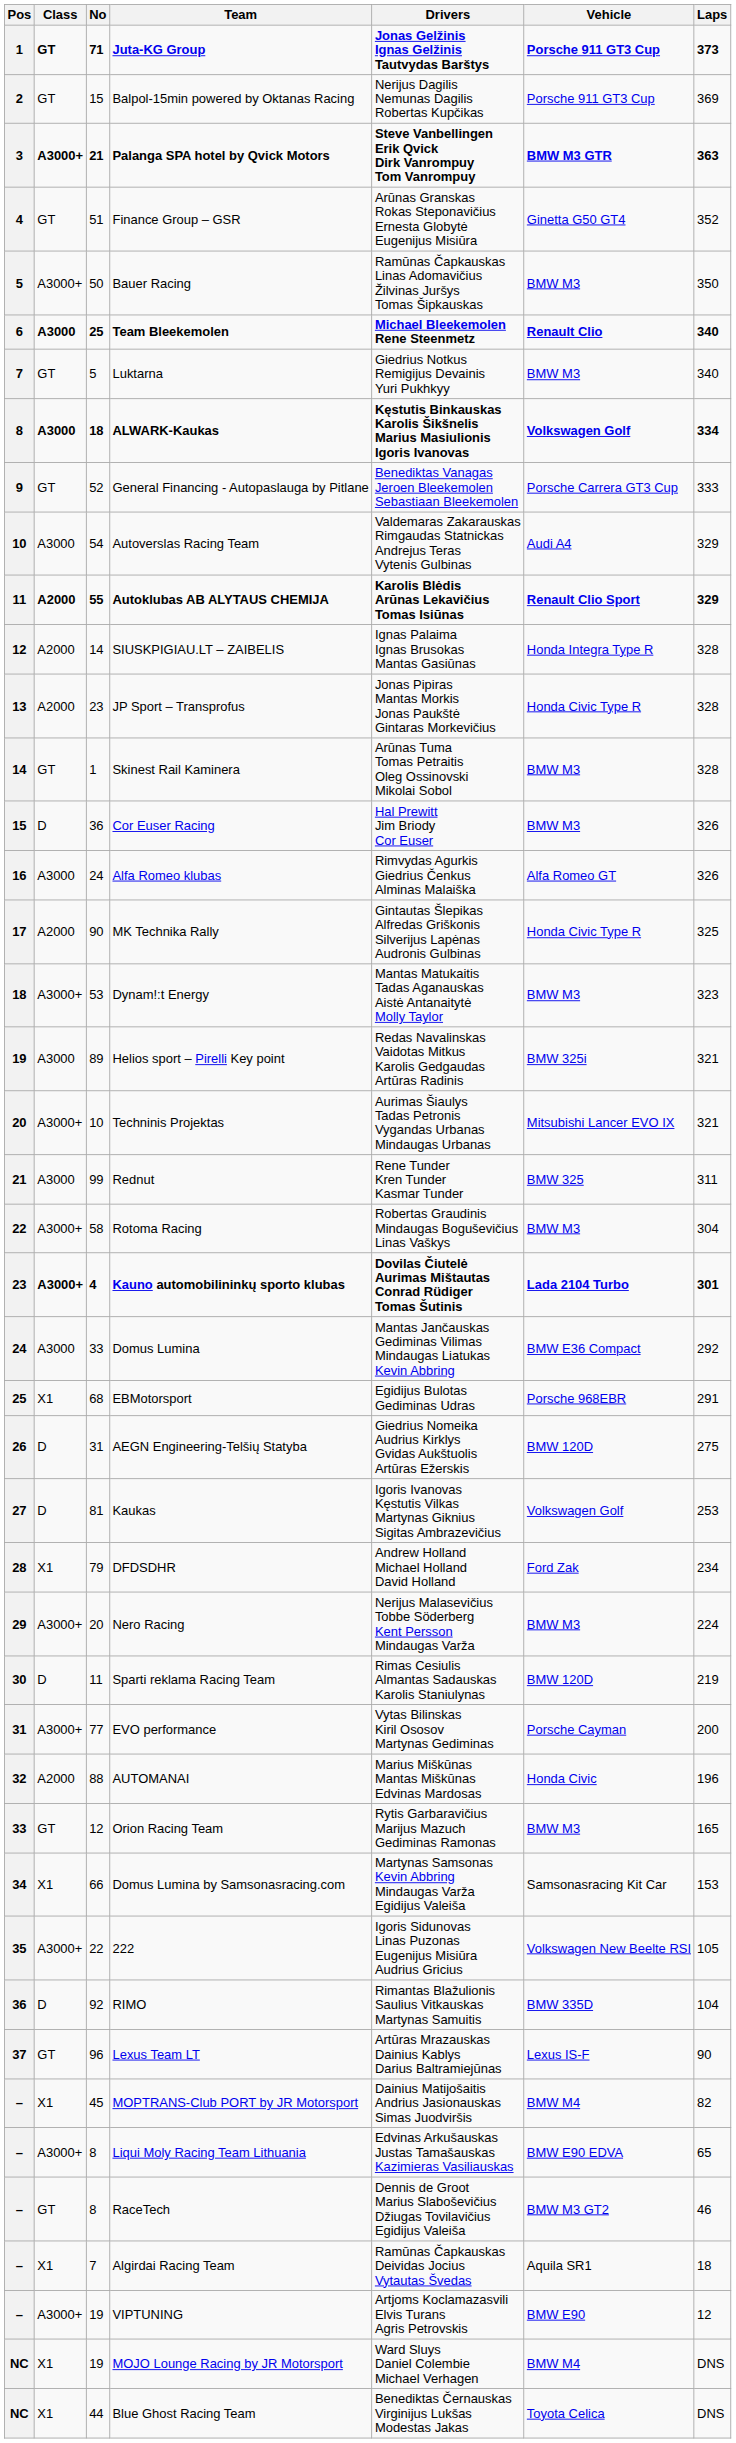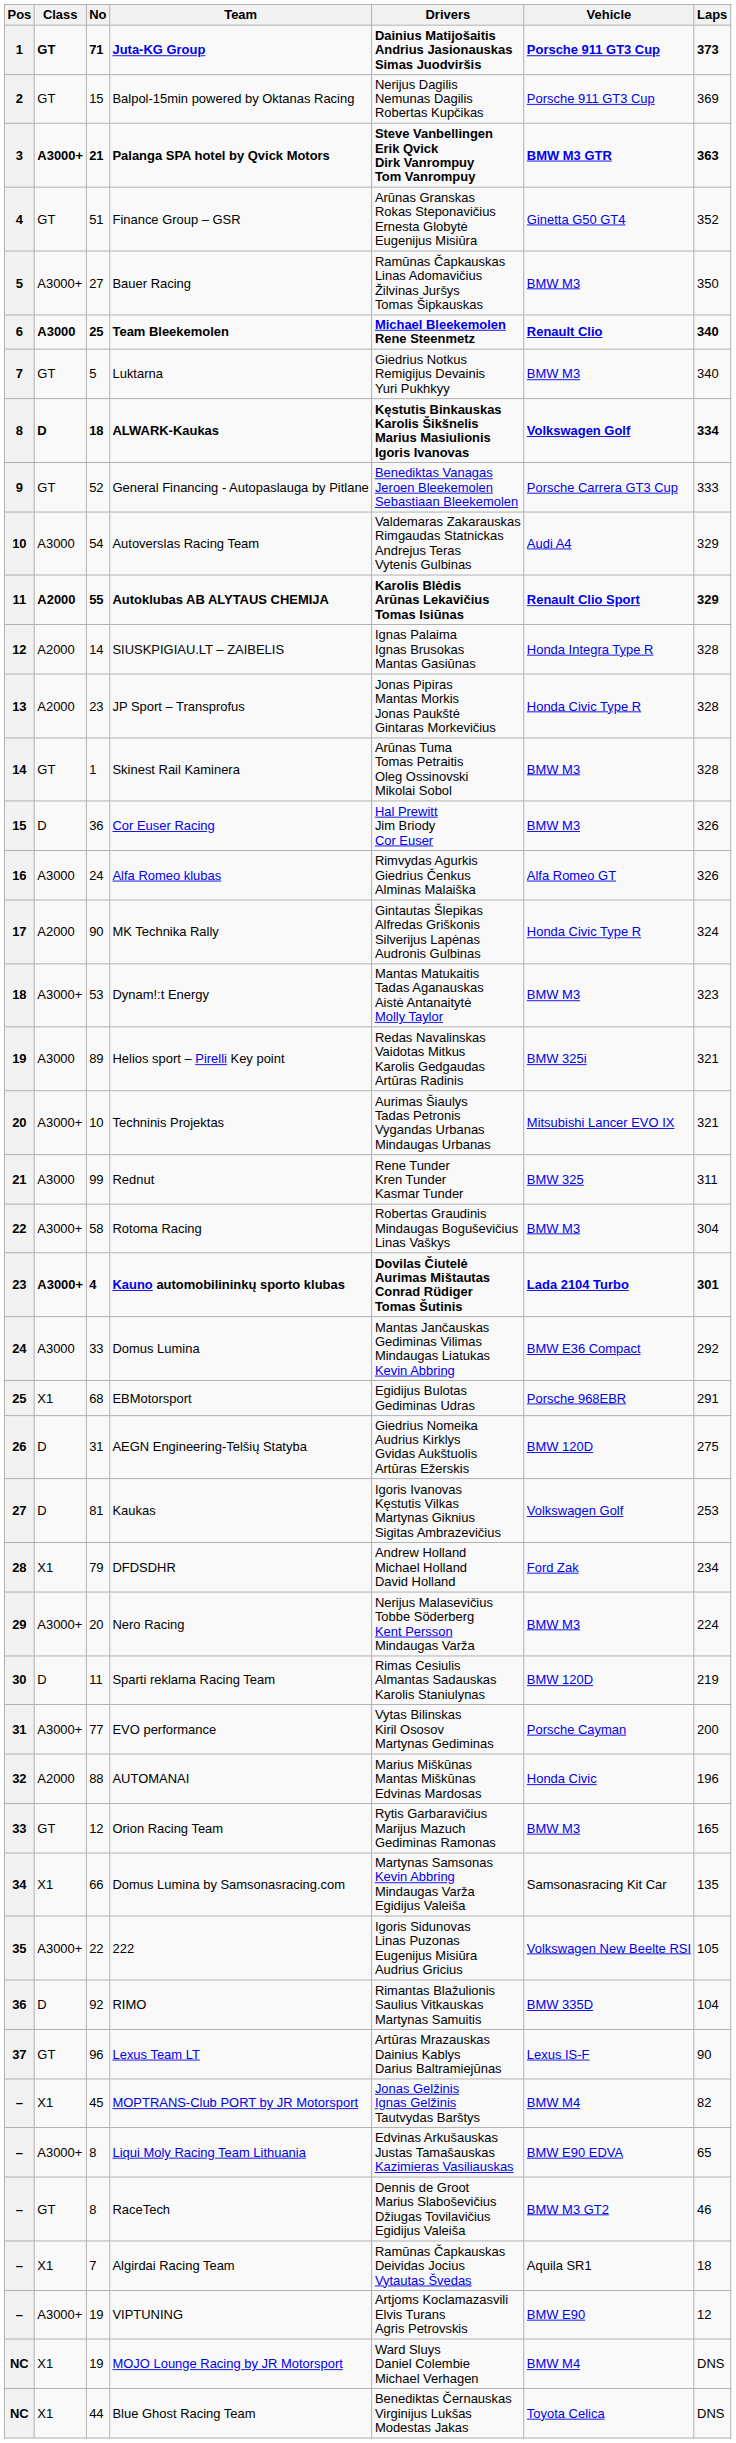 <table class="wikitable sortable" style="font-size: 90%">
 <tr>
 <th>Pos</th>
 <th>Class</th>
 <th>No</th>
 <th>Team</th>
 <th scope="col" class="unsortable">Drivers</th>
 <th>Vehicle</th>
 <th>Laps</th>
 </tr>
 <tr style="font-weight:bold">
 <th data-sort-value="P001">1</th>
 <td data-sort-value="SP9 GT3 P001">GT</td>
 <td>71</td>
 <td><a href='#'>Juta-KG Group</a></td>
-<td> <a href='#'>Jonas Gelžinis</a><br> <a href='#'>Ignas Gelžinis</a><br> Tautvydas Barštys</td>
+<td> Dainius Matijošaitis<br> Andrius Jasionauskas<br> Simas Juodviršis</td>
 <td><a href='#'>Porsche 911 GT3 Cup</a></td>
 <td>373</td>
 </tr>
 <tr>
 <th data-sort-value="P002">2</th>
 <td data-sort-value="SP9 GT3 P002">GT</td>
 <td>15</td>
 <td>Balpol-15min powered by Oktanas Racing</td>
 <td> Nerijus Dagilis<br> Nemunas Dagilis<br> Robertas Kupčikas</td>
 <td><a href='#'>Porsche 911 GT3 Cup</a></td>
 <td>369</td>
 </tr>
 <tr style="font-weight:bold">
 <th data-sort-value="P002">3</th>
 <td data-sort-value="SP9 GT3 P002">A3000+</td>
 <td>21</td>
 <td>Palanga SPA hotel by Qvick Motors</td>
 <td> Steve Vanbellingen<br> Erik Qvick<br> Dirk Vanrompuy<br> Tom Vanrompuy</td>
 <td><a href='#'>BMW M3 GTR</a></td>
 <td>363</td>
 </tr>
 <tr>
 <th data-sort-value="P002">4</th>
 <td data-sort-value="SP9 GT3 P002">GT</td>
 <td>51</td>
 <td>Finance Group – GSR</td>
 <td> Arūnas Granskas<br> Rokas Steponavičius<br> Ernesta Globytė<br> Eugenijus Misiūra</td>
 <td><a href='#'>Ginetta G50 GT4</a></td>
 <td>352</td>
 </tr>
 <tr>
 <th data-sort-value="P002">5</th>
 <td data-sort-value="SP9 GT3 P002">A3000+</td>
-<td>50</td>
+<td>27</td>
 <td>Bauer Racing</td>
 <td> Ramūnas Čapkauskas <br> Linas Adomavičius<br> Žilvinas Juršys <br> Tomas Šipkauskas</td>
 <td><a href='#'>BMW M3</a></td>
 <td>350</td>
 </tr>
 <tr style="font-weight:bold">
 <th data-sort-value="P002">6</th>
 <td data-sort-value="SP9 GT3 P002">A3000</td>
 <td>25</td>
 <td>Team Bleekemolen</td>
 <td> <a href='#'>Michael Bleekemolen</a> <br> Rene Steenmetz</td>
 <td><a href='#'>Renault Clio</a></td>
 <td>340</td>
 </tr>
 <tr>
 <th data-sort-value="P002">7</th>
 <td data-sort-value="SP9 GT3 P002">GT</td>
 <td>5</td>
 <td>Luktarna</td>
 <td> Giedrius Notkus <br> Remigijus Devainis<br> Yuri Pukhkyy</td>
 <td><a href='#'>BMW M3</a></td>
 <td>340</td>
 </tr>
 <tr style="font-weight:bold">
 <th data-sort-value="P002">8</th>
-<td data-sort-value="SP9 GT3 P002">A3000</td>
+<td data-sort-value="SP9 GT3 P002">D</td>
 <td>18</td>
 <td>ALWARK-Kaukas</td>
 <td> Kęstutis Binkauskas <br> Karolis Šikšnelis<br> Marius Masiulionis<br> Igoris Ivanovas</td>
 <td><a href='#'>Volkswagen Golf</a></td>
 <td>334</td>
 </tr>
 <tr>
 <th data-sort-value="P002">9</th>
 <td data-sort-value="SP9 GT3 P002">GT</td>
 <td>52</td>
 <td>General Financing - Autopaslauga by Pitlane</td>
 <td> <a href='#'>Benediktas Vanagas</a> <br> <a href='#'>Jeroen Bleekemolen</a><br> <a href='#'>Sebastiaan Bleekemolen</a></td>
 <td><a href='#'>Porsche Carrera GT3 Cup</a></td>
 <td>333</td>
 </tr>
 <tr>
 <th data-sort-value="P002">10</th>
 <td data-sort-value="SP9 GT3 P002">A3000</td>
 <td>54</td>
 <td>Autoverslas Racing Team</td>
 <td> Valdemaras Zakarauskas <br> Rimgaudas Statnickas<br> Andrejus Teras<br> Vytenis Gulbinas</td>
 <td><a href='#'>Audi A4</a></td>
 <td>329</td>
 </tr>
 <tr style="font-weight:bold">
 <th data-sort-value="P002">11</th>
 <td data-sort-value="SP9 GT3 P002">A2000</td>
 <td>55</td>
 <td>Autoklubas AB ALYTAUS CHEMIJA</td>
 <td> Karolis Blėdis <br> Arūnas Lekavičius<br> Tomas Isiūnas</td>
 <td><a href='#'>Renault Clio Sport</a></td>
 <td>329</td>
 </tr>
 <tr>
 <th data-sort-value="P002">12</th>
 <td data-sort-value="SP9 GT3 P002">A2000</td>
 <td>14</td>
 <td>SIUSKPIGIAU.LT – ZAIBELIS</td>
 <td> Ignas Palaima <br> Ignas Brusokas<br> Mantas Gasiūnas</td>
 <td><a href='#'>Honda Integra Type R</a></td>
 <td>328</td>
 </tr>
 <tr>
 <th data-sort-value="P002">13</th>
 <td data-sort-value="SP9 GT3 P002">A2000</td>
 <td>23</td>
 <td>JP Sport – Transprofus</td>
 <td> Jonas Pipiras <br> Mantas Morkis<br> Jonas Paukštė<br> Gintaras Morkevičius</td>
 <td><a href='#'>Honda Civic Type R</a></td>
 <td>328</td>
 </tr>
 <tr>
 <th data-sort-value="P002">14</th>
 <td data-sort-value="SP9 GT3 P002">GT</td>
 <td>1</td>
 <td>Skinest Rail Kaminera</td>
 <td> Arūnas Tuma <br> Tomas Petraitis<br> Oleg Ossinovski<br> Mikolai Sobol</td>
 <td><a href='#'>BMW M3</a></td>
 <td>328</td>
 </tr>
 <tr>
 <th data-sort-value="P002">15</th>
 <td data-sort-value="SP9 GT3 P002">D</td>
 <td>36</td>
 <td><a href='#'>Cor Euser Racing</a></td>
 <td> <a href='#'>Hal Prewitt</a><br> Jim Briody<br> <a href='#'>Cor Euser</a></td>
 <td><a href='#'>BMW M3</a></td>
 <td>326</td>
 </tr>
 <tr>
 <th data-sort-value="P002">16</th>
 <td data-sort-value="SP9 GT3 P002">A3000</td>
 <td>24</td>
 <td><a href='#'>Alfa Romeo klubas</a></td>
 <td> Rimvydas Agurkis<br> Giedrius Čenkus<br> Alminas Malaiška</td>
 <td><a href='#'>Alfa Romeo GT</a></td>
 <td>326</td>
 </tr>
 <tr>
 <th data-sort-value="P002">17</th>
 <td data-sort-value="SP9 GT3 P002">A2000</td>
 <td>90</td>
 <td>MK Technika Rally</td>
 <td> Gintautas Šlepikas<br> Alfredas Griškonis<br> Silverijus Lapėnas<br> Audronis Gulbinas</td>
 <td><a href='#'>Honda Civic Type R</a></td>
-<td>325</td>
+<td>324</td>
 </tr>
 <tr>
 <th data-sort-value="P002">18</th>
 <td data-sort-value="SP9 GT3 P002">A3000+</td>
 <td>53</td>
 <td>Dynam!:t Energy</td>
 <td> Mantas Matukaitis<br> Tadas Aganauskas<br> Aistė Antanaitytė<br> <a href='#'>Molly Taylor</a></td>
 <td><a href='#'>BMW M3</a></td>
 <td>323</td>
 </tr>
 <tr>
 <th data-sort-value="P002">19</th>
 <td data-sort-value="SP9 GT3 P002">A3000</td>
 <td>89</td>
 <td>Helios sport – <a href='#'>Pirelli</a> Key point</td>
 <td> Redas Navalinskas<br> Vaidotas Mitkus<br> Karolis Gedgaudas<br> Artūras Radinis</td>
 <td><a href='#'>BMW 325i</a></td>
 <td>321</td>
 </tr>
 <tr>
 <th data-sort-value="P002">20</th>
 <td data-sort-value="SP9 GT3 P002">A3000+</td>
 <td>10</td>
 <td>Techninis Projektas</td>
 <td> Aurimas Šiaulys<br> Tadas Petronis<br> Vygandas Urbanas<br> Mindaugas Urbanas</td>
 <td><a href='#'>Mitsubishi Lancer EVO IX</a></td>
 <td>321</td>
 </tr>
 <tr>
 <th data-sort-value="P002">21</th>
 <td data-sort-value="SP9 GT3 P002">A3000</td>
 <td>99</td>
 <td>Rednut</td>
 <td> Rene Tunder<br> Kren Tunder<br> Kasmar Tunder</td>
 <td><a href='#'>BMW 325</a></td>
 <td>311</td>
 </tr>
 <tr>
 <th data-sort-value="P002">22</th>
 <td data-sort-value="SP9 GT3 P002">A3000+</td>
 <td>58</td>
 <td>Rotoma Racing</td>
 <td> Robertas Graudinis<br> Mindaugas Boguševičius<br> Linas Vaškys</td>
 <td><a href='#'>BMW M3</a></td>
 <td>304</td>
 </tr>
 <tr style="font-weight:bold">
 <th data-sort-value="P002">23</th>
 <td data-sort-value="SP9 GT3 P002">A3000+</td>
 <td>4</td>
 <td><a href='#'>Kauno</a> automobilininkų sporto klubas</td>
 <td> Dovilas Čiutelė<br> Aurimas Mištautas<br> Conrad Rüdiger<br> Tomas Šutinis</td>
 <td><a href='#'>Lada 2104 Turbo</a></td>
 <td>301</td>
 </tr>
 <tr>
 <th data-sort-value="P002">24</th>
 <td data-sort-value="SP9 GT3 P002">A3000</td>
 <td>33</td>
 <td>Domus Lumina</td>
 <td> Mantas Jančauskas<br> Gediminas Vilimas<br> Mindaugas Liatukas<br> <a href='#'>Kevin Abbring</a></td>
 <td><a href='#'>BMW E36 Compact</a></td>
 <td>292</td>
 </tr>
 <tr>
 <th data-sort-value="P002">25</th>
 <td data-sort-value="SP9 GT3 P002">X1</td>
 <td>68</td>
 <td>EBMotorsport</td>
 <td> Egidijus Bulotas<br> Gediminas Udras</td>
 <td><a href='#'>Porsche 968EBR</a></td>
 <td>291</td>
 </tr>
 <tr>
 <th data-sort-value="P002">26</th>
 <td data-sort-value="SP9 GT3 P002">D</td>
 <td>31</td>
 <td>AEGN Engineering-Telšių Statyba</td>
 <td> Giedrius Nomeika<br> Audrius Kirklys<br> Gvidas Aukštuolis<br> Artūras Ežerskis</td>
 <td><a href='#'>BMW 120D</a></td>
 <td>275</td>
 </tr>
 <tr>
 <th data-sort-value="P002">27</th>
 <td data-sort-value="SP9 GT3 P002">D</td>
 <td>81</td>
 <td>Kaukas</td>
 <td> Igoris Ivanovas<br> Kęstutis Vilkas<br> Martynas Giknius<br> Sigitas Ambrazevičius</td>
 <td><a href='#'>Volkswagen Golf</a></td>
 <td>253</td>
 </tr>
 <tr>
 <th data-sort-value="P002">28</th>
 <td data-sort-value="SP9 GT3 P002">X1</td>
 <td>79</td>
 <td>DFDSDHR</td>
 <td> Andrew Holland<br> Michael Holland<br> David Holland</td>
 <td><a href='#'>Ford Zak</a></td>
 <td>234</td>
 </tr>
 <tr>
 <th data-sort-value="P002">29</th>
 <td data-sort-value="SP9 GT3 P002">A3000+</td>
 <td>20</td>
 <td>Nero Racing</td>
 <td> Nerijus Malasevičius<br> Tobbe Söderberg<br> <a href='#'>Kent Persson</a><br> Mindaugas Varža</td>
 <td><a href='#'>BMW M3</a></td>
 <td>224</td>
 </tr>
 <tr>
 <th data-sort-value="P002">30</th>
 <td data-sort-value="SP9 GT3 P002">D</td>
 <td>11</td>
 <td>Sparti reklama Racing Team</td>
 <td> Rimas Cesiulis<br> Almantas Sadauskas<br> Karolis Staniulynas</td>
 <td><a href='#'>BMW 120D</a></td>
 <td>219</td>
 </tr>
 <tr>
 <th data-sort-value="P002">31</th>
 <td data-sort-value="SP9 GT3 P002">A3000+</td>
 <td>77</td>
 <td>EVO performance</td>
 <td> Vytas Bilinskas<br> Kiril Ososov<br> Martynas Gediminas</td>
 <td><a href='#'>Porsche Cayman</a></td>
 <td>200</td>
 </tr>
 <tr>
 <th data-sort-value="P002">32</th>
 <td data-sort-value="SP9 GT3 P002">A2000</td>
 <td>88</td>
 <td>AUTOMANAI</td>
 <td> Marius Miškūnas<br> Mantas Miškūnas<br> Edvinas Mardosas</td>
 <td><a href='#'>Honda Civic</a></td>
 <td>196</td>
 </tr>
 <tr>
 <th data-sort-value="P002">33</th>
 <td data-sort-value="SP9 GT3 P002">GT</td>
 <td>12</td>
 <td>Orion Racing Team</td>
 <td> Rytis Garbaravičius<br> Marijus Mazuch<br> Gediminas Ramonas</td>
 <td><a href='#'>BMW M3</a></td>
 <td>165</td>
 </tr>
 <tr>
 <th data-sort-value="P002">34</th>
 <td data-sort-value="SP9 GT3 P002">X1</td>
 <td>66</td>
 <td>Domus Lumina by Samsonasracing.com</td>
 <td> Martynas Samsonas<br> <a href='#'>Kevin Abbring</a><br> Mindaugas Varža<br> Egidijus Valeiša</td>
 <td>Samsonasracing Kit Car</td>
-<td>153</td>
+<td>135</td>
 </tr>
 <tr>
 <th data-sort-value="P002">35</th>
 <td data-sort-value="SP9 GT3 P002">A3000+</td>
 <td>22</td>
 <td>222</td>
 <td> Igoris Sidunovas<br> Linas Puzonas<br> Eugenijus Misiūra<br> Audrius Gricius</td>
 <td><a href='#'>Volkswagen New Beelte RSI</a></td>
 <td>105</td>
 </tr>
 <tr>
 <th data-sort-value="P002">36</th>
 <td data-sort-value="SP9 GT3 P002">D</td>
 <td>92</td>
 <td>RIMO</td>
 <td> Rimantas Blažulionis<br> Saulius Vitkauskas<br> Martynas Samuitis</td>
 <td><a href='#'>BMW 335D</a></td>
 <td>104</td>
 </tr>
 <tr>
 <th data-sort-value="P002">37</th>
 <td data-sort-value="SP9 GT3 P002">GT</td>
 <td>96</td>
 <td><a href='#'>Lexus Team LT</a></td>
 <td> Artūras Mrazauskas<br> Dainius Kablys<br> Darius Baltramiejūnas</td>
 <td><a href='#'>Lexus IS-F</a></td>
 <td>90</td>
 </tr>
 <tr>
 <th data-sort-value="P002">–</th>
 <td data-sort-value="SP9 GT3 P002">X1</td>
 <td>45</td>
 <td><a href='#'>MOPTRANS-Club PORT by JR Motorsport</a></td>
-<td> Dainius Matijošaitis<br> Andrius Jasionauskas<br> Simas Juodviršis</td>
+<td> <a href='#'>Jonas Gelžinis</a><br> <a href='#'>Ignas Gelžinis</a><br> Tautvydas Barštys</td>
 <td><a href='#'>BMW M4</a></td>
 <td>82</td>
 </tr>
 <tr>
 <th data-sort-value="P002">–</th>
 <td data-sort-value="SP9 GT3 P002">A3000+</td>
 <td>8</td>
 <td><a href='#'>Liqui Moly Racing Team Lithuania</a></td>
 <td> Edvinas Arkušauskas<br> Justas Tamašauskas<br> <a href='#'>Kazimieras Vasiliauskas</a></td>
 <td><a href='#'>BMW E90 EDVA</a></td>
 <td>65</td>
 </tr>
 <tr>
 <th data-sort-value="P002">–</th>
 <td data-sort-value="SP9 GT3 P002">GT</td>
 <td>8</td>
 <td>RaceTech</td>
 <td> Dennis de Groot<br> Marius Slaboševičius<br> Džiugas Tovilavičius<br> Egidijus Valeiša</td>
 <td><a href='#'> BMW M3 GT2</a></td>
 <td>46</td>
 </tr>
 <tr>
 <th data-sort-value="P002">–</th>
 <td data-sort-value="SP9 GT3 P002">X1</td>
 <td>7</td>
 <td>Algirdai Racing Team</td>
 <td> Ramūnas Čapkauskas<br> Deividas Jocius<br> <a href='#'>Vytautas Švedas</a></td>
 <td>Aquila SR1</td>
 <td>18</td>
 </tr>
 <tr>
 <th data-sort-value="P002">–</th>
 <td data-sort-value="SP9 GT3 P002">A3000+</td>
 <td>19</td>
 <td>VIPTUNING</td>
 <td> Artjoms Koclamazasvili<br> Elvis Turans<br> Agris Petrovskis</td>
 <td><a href='#'>BMW E90</a></td>
 <td>12</td>
 </tr>
 <tr>
 <th data-sort-value="P002">NC</th>
 <td data-sort-value="SP9 GT3 P002">X1</td>
 <td>19</td>
 <td><a href='#'>MOJO Lounge Racing by JR Motorsport</a></td>
 <td> Ward Sluys<br> Daniel Colembie<br> Michael Verhagen</td>
 <td><a href='#'>BMW M4</a></td>
 <td>DNS</td>
 </tr>
 <tr>
 <th data-sort-value="P002">NC</th>
 <td data-sort-value="SP9 GT3 P002">X1</td>
 <td>44</td>
 <td>Blue Ghost Racing Team</td>
 <td> Benediktas Černauskas<br> Virginijus Lukšas<br> Modestas Jakas</td>
 <td><a href='#'>Toyota Celica</a></td>
 <td>DNS</td>
 </tr>
 </table>
